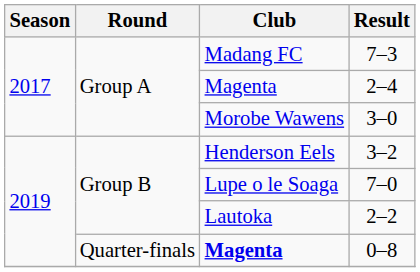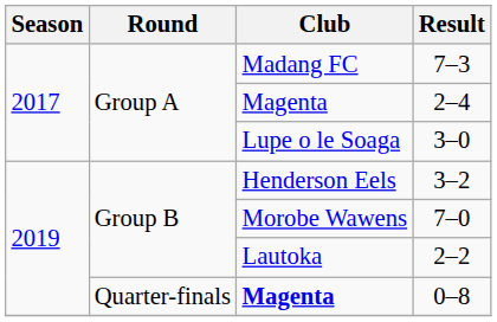 <table class="wikitable">
 <tr>
 <th>Season</th>
 <th>Round</th>
 <th>Club</th>
 <th>Result</th>
 </tr>
 <tr>
 <td rowspan="3"><a href='#'>2017</a></td>
 <td rowspan="3">Group A</td>
 <td> <a href='#'>Madang FC</a></td>
 <td style="text-align:center;">7–3</td>
 </tr>
 <tr>
 <td> <a href='#'>Magenta</a></td>
 <td style="text-align:center;">2–4</td>
 </tr>
 <tr>
-<td> <a href='#'>Morobe Wawens</a></td>
+<td> <a href='#'>Lupe o le Soaga</a></td>
 <td style="text-align:center;">3–0</td>
 </tr>
 <tr>
 <td rowspan="4"><a href='#'>2019</a></td>
 <td rowspan="3">Group B</td>
 <td> <a href='#'>Henderson Eels</a></td>
 <td style="text-align:center;">3–2</td>
 </tr>
 <tr>
-<td> <a href='#'>Lupe o le Soaga</a></td>
+<td> <a href='#'>Morobe Wawens</a></td>
 <td style="text-align:center;">7–0</td>
 </tr>
 <tr>
 <td> <a href='#'>Lautoka</a></td>
 <td style="text-align:center;">2–2</td>
 </tr>
 <tr>
 <td>Quarter-finals</td>
 <td><strong> <a href='#'>Magenta</a></strong></td>
 <td style="text-align:center;">0–8</td>
 </tr>
 <tr>
 </tr>
 </table>
